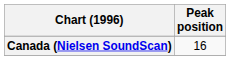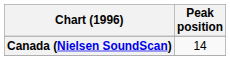 <table class="wikitable sortable plainrowheaders" style="text-align:center">
 <tr>
 <th scope="col">Chart (1996)</th>
 <th scope="col">Peak<br>position</th>
 </tr>
 <tr>
 </tr>
 <tr>
 <th scope="row">Canada (<a href='#'>Nielsen SoundScan</a>)</th>
-<td align="center">16</td>
+<td align="center">14</td>
 </tr>
 <tr>
 </tr>
 <tr>
 </tr>
 <tr>
 </tr>
 <tr>
 </tr>
 <tr>
 </tr>
 <tr>
 </tr>
 <tr>
 </tr>
 <tr>
 </tr>
 </table>
